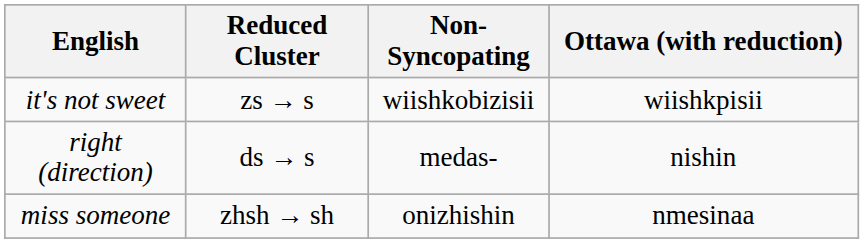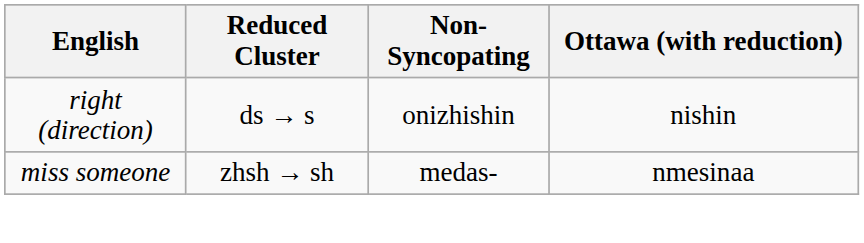 <table class="wikitable" style="text-align: center;">
 <tr>
 <th width = "100"><strong>English</strong></th>
 <th width = "100"><strong>Reduced Cluster</strong></th>
 <th width = "100"><strong> Non-Syncopating</strong></th>
 <th width = "175"><strong>Ottawa (with reduction)</strong></th>
 </tr>
 <tr>
-<td><em>it's not sweet</em></td>
-<td>zs → s</td>
-<td>wiishkobizisii</td>
-<td>wiishkpisii</td>
-</tr>
-<tr>
 <td><em>right (direction)</em></td>
 <td>ds → s</td>
-<td>medas-</td>
+<td>onizhishin</td>
 <td>nishin</td>
 </tr>
 <tr>
 <td><em>miss someone</em></td>
 <td>zhsh → sh</td>
-<td>onizhishin</td>
+<td>medas-</td>
 <td>nmesinaa</td>
 </tr>
 </table>
